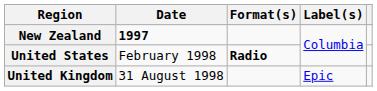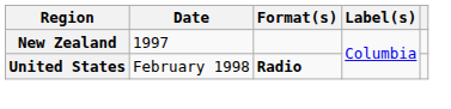 <table class="wikitable plainrowheaders">
 <tr>
 <th scope="col">Region</th>
 <th scope="col">Date</th>
 <th scope="col">Format(s)</th>
 <th scope="col">Label(s)</th>
 <th scope="col"></th>
 </tr>
 <tr>
 <th scope="row">New Zealand</th>
-<td><strong>1997</strong></td>
+<td>1997</td>
 <td></td>
 <td rowspan="2"><a href='#'>Columbia</a></td>
 <td></td>
 </tr>
 <tr>
 <th scope="row">United States</th>
 <td>February 1998</td>
 <td><strong>Radio</strong></td>
 <td></td>
 </tr>
-<tr>
-<th scope="row">United Kingdom</th>
-<td>31 August 1998</td>
-<td></td>
-<td><a href='#'>Epic</a></td>
-<td></td>
-</tr>
 </table>
